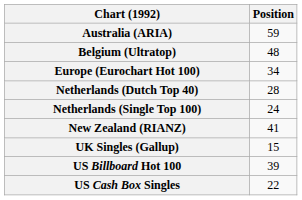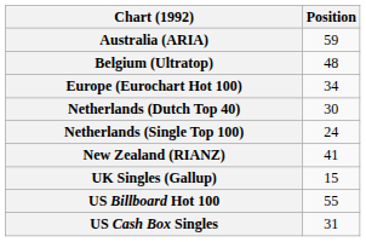 <table class="wikitable sortable plainrowheaders" style="text-align:center">
 <tr>
 <th scope="col" style="width:20em;">Chart (1992)</th>
 <th scope="col">Position</th>
 </tr>
 <tr>
 <th scope="row">Australia (ARIA)</th>
 <td>59</td>
 </tr>
 <tr>
 <th scope="row">Belgium (Ultratop)</th>
 <td>48</td>
 </tr>
 <tr>
 <th scope="row">Europe (Eurochart Hot 100)</th>
 <td>34</td>
 </tr>
 <tr>
 <th scope="row">Netherlands (Dutch Top 40)</th>
-<td>28</td>
+<td>30</td>
 </tr>
 <tr>
 <th scope="row">Netherlands (Single Top 100)</th>
 <td>24</td>
 </tr>
 <tr>
 <th scope="row">New Zealand (RIANZ)</th>
 <td>41</td>
 </tr>
 <tr>
 <th scope="row">UK Singles (Gallup)</th>
 <td>15</td>
 </tr>
 <tr>
 <th scope="row">US <em>Billboard</em> Hot 100</th>
-<td>39</td>
+<td>55</td>
 </tr>
 <tr>
 <th scope="row">US <em>Cash Box</em> Singles</th>
-<td>22</td>
+<td>31</td>
 </tr>
 </table>
